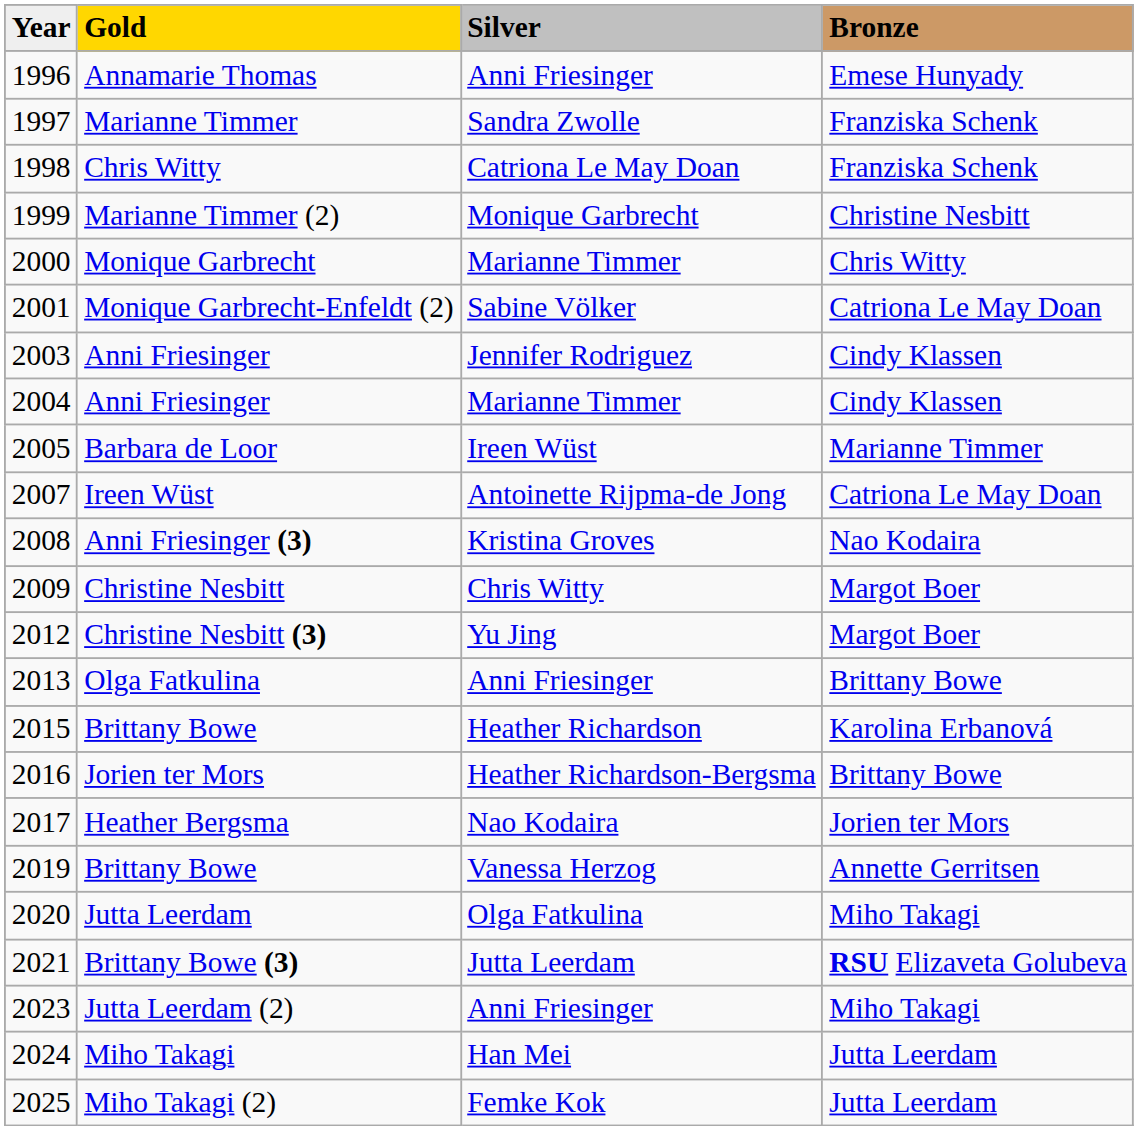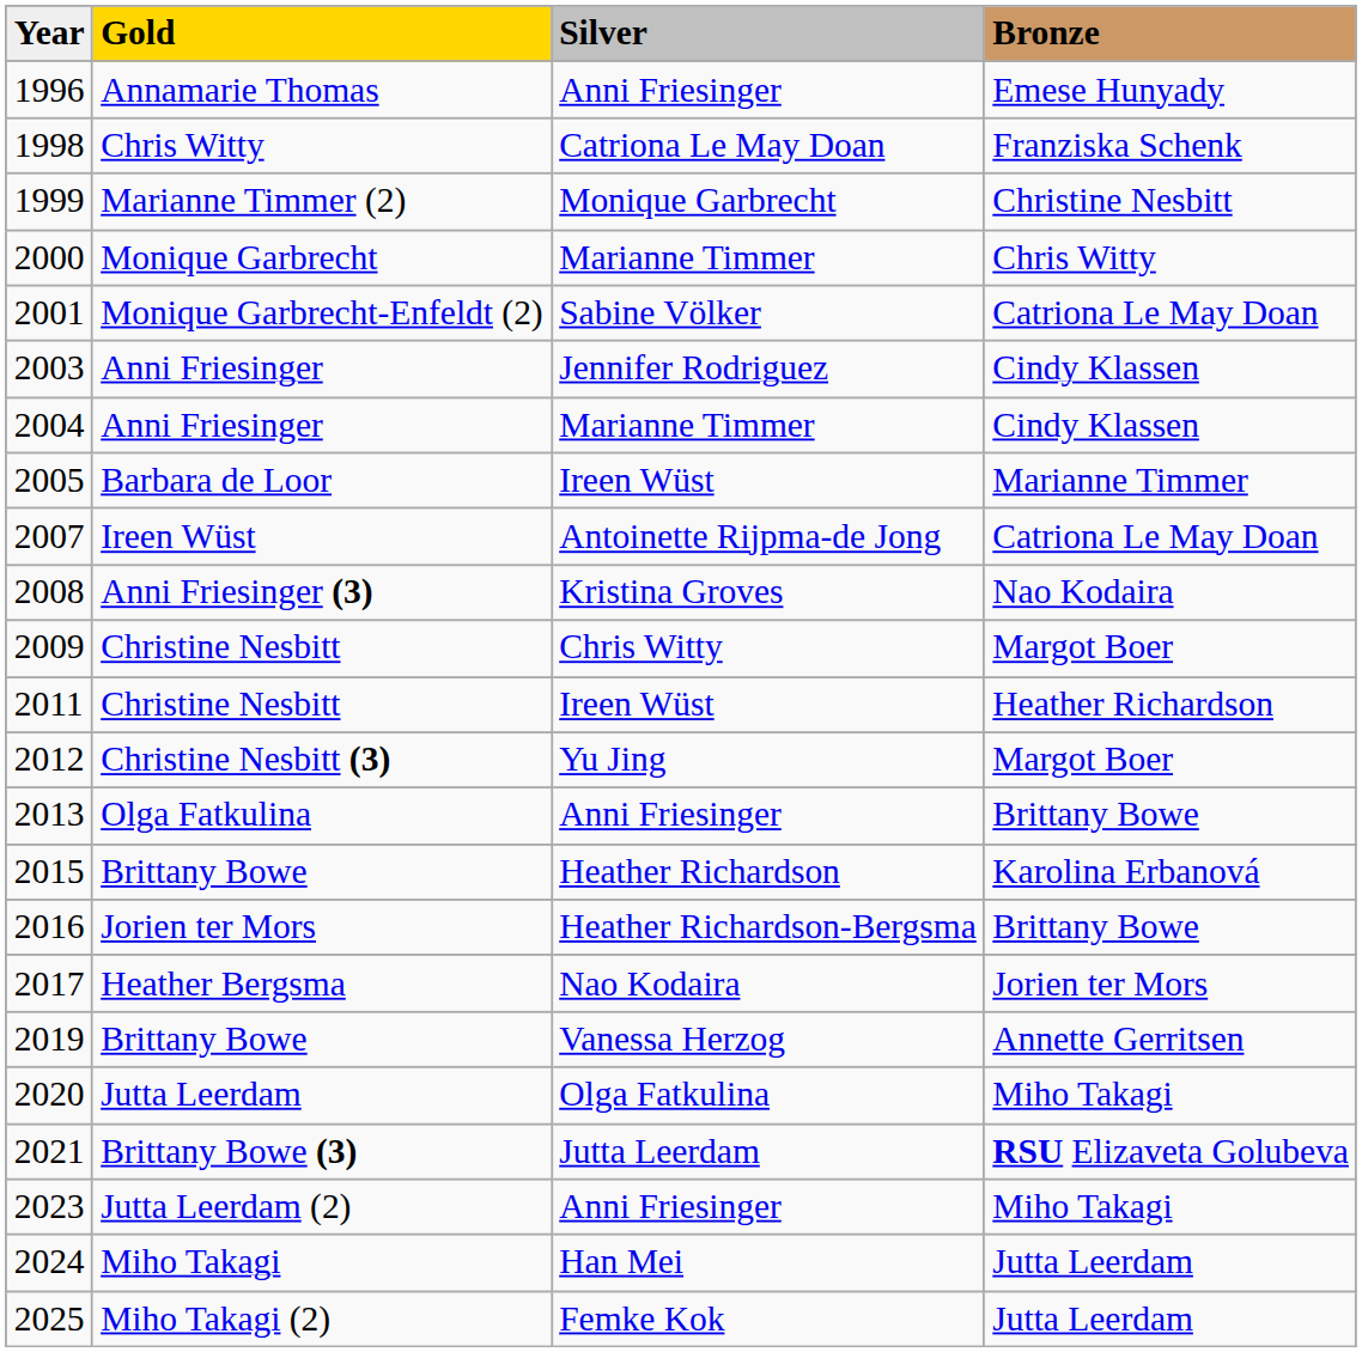 <table class="wikitable">
 <tr align="left" bgcolor="#efefef">
 <td><strong>Year</strong></td>
 <td bgcolor=gold><strong>Gold</strong></td>
 <td bgcolor=silver><strong>Silver</strong></td>
 <td bgcolor=cc9966><strong>Bronze</strong></td>
 </tr>
 <tr>
 <td>1996</td>
 <td> <a href='#'>Annamarie Thomas</a></td>
 <td> <a href='#'>Anni Friesinger</a></td>
 <td> <a href='#'>Emese Hunyady</a></td>
-</tr>
-<tr>
-<td>1997</td>
-<td> <a href='#'>Marianne Timmer</a></td>
-<td> <a href='#'>Sandra Zwolle</a></td>
-<td> <a href='#'>Franziska Schenk</a></td>
 </tr>
 <tr>
 <td>1998</td>
 <td> <a href='#'>Chris Witty</a></td>
 <td> <a href='#'>Catriona Le May Doan</a></td>
 <td> <a href='#'>Franziska Schenk</a></td>
 </tr>
 <tr>
 <td>1999</td>
 <td> <a href='#'>Marianne Timmer</a> (2)</td>
 <td> <a href='#'>Monique Garbrecht</a></td>
 <td> <a href='#'>Christine Nesbitt</a></td>
 </tr>
 <tr>
 <td>2000</td>
 <td> <a href='#'>Monique Garbrecht</a></td>
 <td> <a href='#'>Marianne Timmer</a></td>
 <td> <a href='#'>Chris Witty</a></td>
 </tr>
 <tr>
 <td>2001</td>
 <td> <a href='#'>Monique Garbrecht-Enfeldt</a> (2)</td>
 <td> <a href='#'>Sabine Völker</a></td>
 <td> <a href='#'>Catriona Le May Doan</a></td>
 </tr>
 <tr>
 <td>2003</td>
 <td> <a href='#'>Anni Friesinger</a></td>
 <td> <a href='#'>Jennifer Rodriguez</a></td>
 <td> <a href='#'>Cindy Klassen</a></td>
 </tr>
 <tr>
 <td>2004</td>
 <td> <a href='#'>Anni Friesinger</a></td>
 <td> <a href='#'>Marianne Timmer</a></td>
 <td> <a href='#'>Cindy Klassen</a></td>
 </tr>
 <tr>
 <td>2005</td>
 <td> <a href='#'>Barbara de Loor</a></td>
 <td> <a href='#'>Ireen Wüst</a></td>
 <td> <a href='#'>Marianne Timmer</a></td>
 </tr>
 <tr>
 <td>2007</td>
 <td> <a href='#'>Ireen Wüst</a></td>
 <td> <a href='#'>Antoinette Rijpma-de Jong</a></td>
 <td> <a href='#'>Catriona Le May Doan</a></td>
 </tr>
 <tr>
 <td>2008</td>
 <td> <a href='#'>Anni Friesinger</a> <strong>(3)</strong></td>
 <td> <a href='#'>Kristina Groves</a></td>
 <td> <a href='#'>Nao Kodaira</a></td>
 </tr>
 <tr>
 <td>2009</td>
 <td> <a href='#'>Christine Nesbitt</a></td>
 <td> <a href='#'>Chris Witty</a></td>
 <td> <a href='#'>Margot Boer</a></td>
+</tr>
+<tr>
+<td>2011</td>
+<td> <a href='#'>Christine Nesbitt</a></td>
+<td> <a href='#'>Ireen Wüst</a></td>
+<td> <a href='#'>Heather Richardson</a></td>
 </tr>
 <tr>
 <td>2012</td>
 <td> <a href='#'>Christine Nesbitt</a> <strong>(3)</strong></td>
 <td> <a href='#'>Yu Jing</a></td>
 <td> <a href='#'>Margot Boer</a></td>
 </tr>
 <tr>
 <td>2013</td>
 <td> <a href='#'>Olga Fatkulina</a></td>
 <td> <a href='#'>Anni Friesinger</a></td>
 <td> <a href='#'>Brittany Bowe</a></td>
 </tr>
 <tr>
 <td>2015</td>
 <td> <a href='#'>Brittany Bowe</a></td>
 <td> <a href='#'>Heather Richardson</a></td>
 <td> <a href='#'>Karolina Erbanová</a></td>
 </tr>
 <tr>
 <td>2016</td>
 <td> <a href='#'>Jorien ter Mors</a></td>
 <td> <a href='#'>Heather Richardson-Bergsma</a></td>
 <td> <a href='#'>Brittany Bowe</a></td>
 </tr>
 <tr>
 <td>2017</td>
 <td> <a href='#'>Heather Bergsma</a></td>
 <td> <a href='#'>Nao Kodaira</a></td>
 <td> <a href='#'>Jorien ter Mors</a></td>
 </tr>
 <tr>
 <td>2019</td>
 <td> <a href='#'>Brittany Bowe</a></td>
 <td> <a href='#'>Vanessa Herzog</a></td>
 <td> <a href='#'>Annette Gerritsen</a></td>
 </tr>
 <tr>
 <td>2020</td>
 <td> <a href='#'>Jutta Leerdam</a></td>
 <td> <a href='#'>Olga Fatkulina</a></td>
 <td> <a href='#'>Miho Takagi</a></td>
 </tr>
 <tr>
 <td>2021</td>
 <td> <a href='#'>Brittany Bowe</a> <strong>(3)</strong></td>
 <td> <a href='#'>Jutta Leerdam</a></td>
 <td><strong><a href='#'>RSU</a></strong> <a href='#'>Elizaveta Golubeva</a></td>
 </tr>
 <tr>
 <td>2023</td>
 <td> <a href='#'>Jutta Leerdam</a> (2)</td>
 <td> <a href='#'>Anni Friesinger</a></td>
 <td> <a href='#'>Miho Takagi</a></td>
 </tr>
 <tr>
 <td>2024</td>
 <td> <a href='#'>Miho Takagi</a></td>
 <td> <a href='#'>Han Mei</a></td>
 <td> <a href='#'>Jutta Leerdam</a></td>
 </tr>
 <tr>
 <td>2025</td>
 <td> <a href='#'>Miho Takagi</a> (2)</td>
 <td> <a href='#'>Femke Kok</a></td>
 <td> <a href='#'>Jutta Leerdam</a></td>
 </tr>
 </table>
